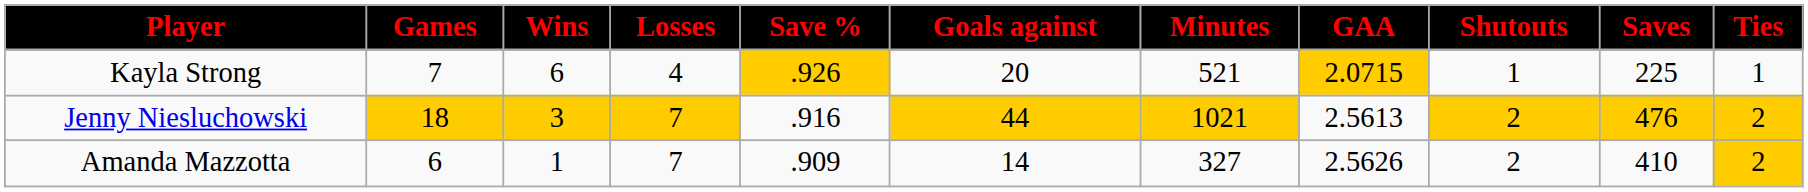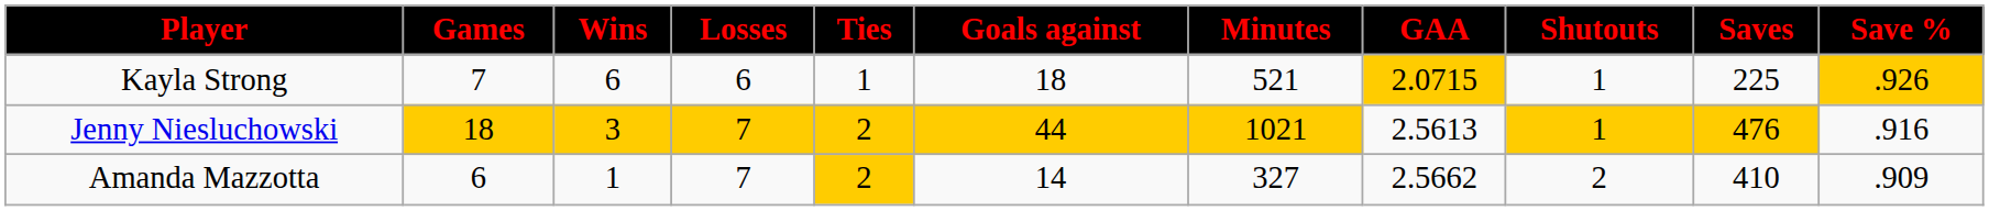 <table class="wikitable" width="80%">
 <tr align="center"  style="background:black;color:red;">
 <td><strong>Player</strong></td>
 <td><strong>Games</strong></td>
 <td><strong>Wins</strong></td>
 <td><strong>Losses</strong></td>
-<td><strong>Save %</strong></td>
+<td><strong>Ties</strong></td>
 <td><strong>Goals against</strong></td>
 <td><strong>Minutes</strong></td>
 <td><strong>GAA</strong></td>
 <td><strong>Shutouts</strong></td>
 <td><strong>Saves</strong></td>
-<td><strong>Ties</strong></td>
+<td><strong>Save %</strong></td>
 </tr>
 <tr align="center" bgcolor="">
 <td>Kayla Strong</td>
 <td>7</td>
 <td>6</td>
-<td>4</td>
-<td bgcolor="#FFCC00">.926</td>
-<td>20</td>
+<td>6</td>
+<td>1</td>
+<td>18</td>
 <td>521</td>
 <td bgcolor="#FFCC00">2.0715</td>
 <td>1</td>
 <td>225</td>
-<td>1</td>
+<td bgcolor="#FFCC00">.926</td>
 </tr>
 <tr align="center" bgcolor="">
 <td><a href='#'>Jenny Niesluchowski</a></td>
 <td bgcolor="#FFCC00">18</td>
 <td bgcolor="#FFCC00">3</td>
 <td bgcolor="#FFCC00">7</td>
-<td>.916</td>
+<td bgcolor="#FFCC00">2</td>
 <td bgcolor="#FFCC00">44</td>
 <td bgcolor="#FFCC00">1021</td>
 <td>2.5613</td>
-<td bgcolor="#FFCC00">2</td>
+<td bgcolor="#FFCC00">1</td>
 <td bgcolor="#FFCC00">476</td>
-<td bgcolor="#FFCC00">2</td>
+<td>.916</td>
 </tr>
 <tr align="center" bgcolor="">
 <td>Amanda Mazzotta</td>
 <td>6</td>
 <td>1</td>
 <td>7</td>
-<td>.909</td>
+<td bgcolor="#FFCC00">2</td>
 <td>14</td>
 <td>327</td>
-<td>2.5626</td>
+<td>2.5662</td>
 <td>2</td>
 <td>410</td>
-<td bgcolor="#FFCC00">2</td>
+<td>.909</td>
 </tr>
 </table>
